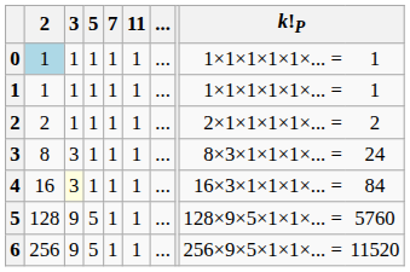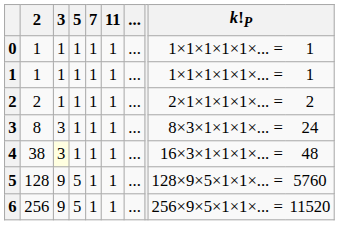 <table class="wikitable" style="text-align:center;">
 <tr>
 <th></th>
 <th>2</th>
 <th>3</th>
 <th>5</th>
 <th>7</th>
 <th>11</th>
 <th>...</th>
 <th rowspan="8" style="padding:1px;"></th>
 <th colspan="2"><em>k</em>!<sub><em>P</em></sub></th>
 </tr>
 <tr>
 <th>0</th>
-<td style="background: lightblue;">1</td>
+<td>1</td>
 <td>1</td>
 <td>1</td>
 <td>1</td>
 <td>1</td>
 <td>...</td>
 <td style="border-right:none;text-align:right;">1×1×1×1×1×... =</td>
 <td style="border-left:none;">1</td>
 </tr>
 <tr>
 <th>1</th>
 <td>1</td>
 <td>1</td>
 <td>1</td>
 <td>1</td>
 <td>1</td>
 <td>...</td>
 <td style="border-right:none;text-align:right;">1×1×1×1×1×... =</td>
 <td style="border-left:none;">1</td>
 </tr>
 <tr>
 <th>2</th>
 <td>2</td>
 <td>1</td>
 <td>1</td>
 <td>1</td>
 <td>1</td>
 <td>...</td>
 <td style="border-right:none;text-align:right;">2×1×1×1×1×... =</td>
 <td style="border-left:none;">2</td>
 </tr>
 <tr>
 <th>3</th>
 <td>8</td>
 <td>3</td>
 <td>1</td>
 <td>1</td>
 <td>1</td>
 <td>...</td>
 <td style="border-right:none;text-align:right;">8×3×1×1×1×... =</td>
 <td style="border-left:none;">24</td>
 </tr>
 <tr>
 <th>4</th>
-<td>16</td>
+<td>38</td>
 <td style="background: lightyellow;">3</td>
 <td>1</td>
 <td>1</td>
 <td>1</td>
 <td>...</td>
 <td style="border-right:none;text-align:right;">16×3×1×1×1×... =</td>
-<td style="border-left:none;">84</td>
+<td style="border-left:none;">48</td>
 </tr>
 <tr>
 <th>5</th>
 <td>128</td>
 <td>9</td>
 <td>5</td>
 <td>1</td>
 <td>1</td>
 <td>...</td>
 <td style="border-right:none;text-align:right;">128×9×5×1×1×... =</td>
 <td style="border-left:none;">5760</td>
 </tr>
 <tr>
 <th>6</th>
 <td>256</td>
 <td>9</td>
 <td>5</td>
 <td>1</td>
 <td>1</td>
 <td>...</td>
 <td style="border-right:none;text-align:right;">256×9×5×1×1×... =</td>
 <td style="border-left:none;">11520</td>
 </tr>
 </table>
